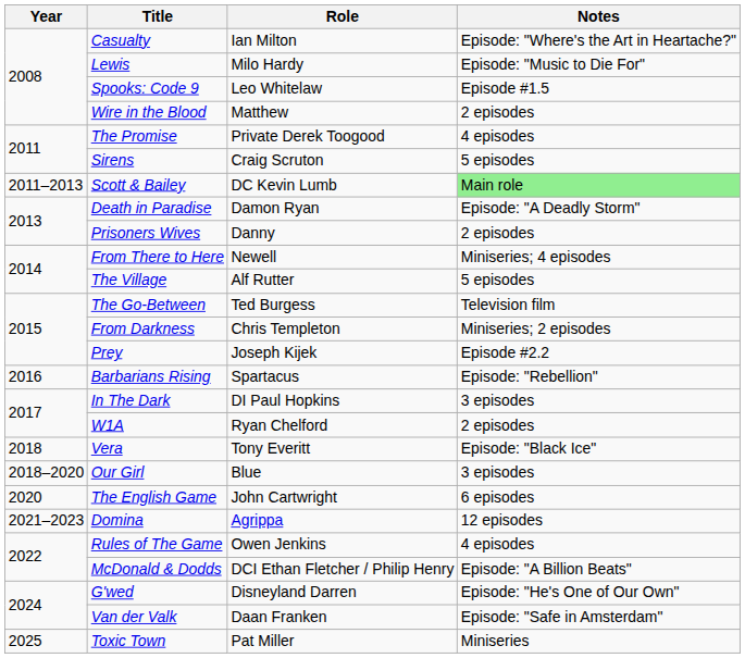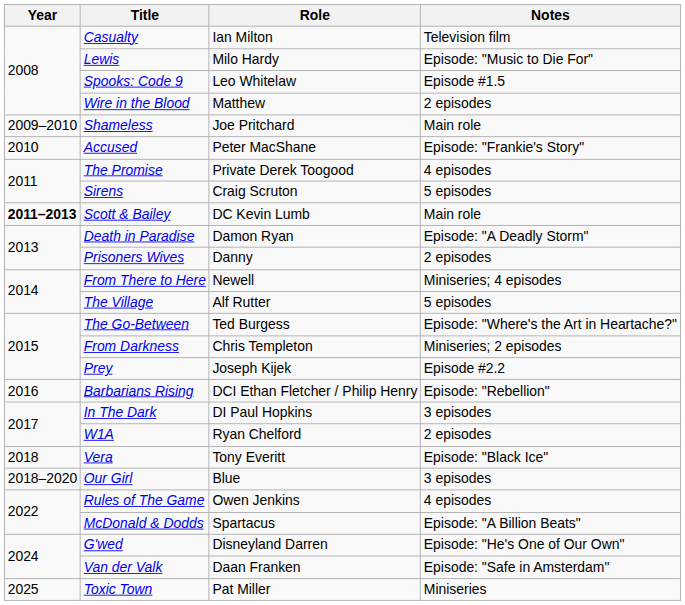 <table class="wikitable sortable">
 <tr>
 <th>Year</th>
 <th>Title</th>
 <th>Role</th>
 <th class="unsortable">Notes</th>
 </tr>
 <tr>
 <td rowspan="4">2008</td>
 <td><em><a href='#'>Casualty</a></em></td>
 <td>Ian Milton</td>
-<td>Episode: "Where's the Art in Heartache?"</td>
+<td>Television film</td>
 </tr>
 <tr>
 <td><em><a href='#'>Lewis</a></em></td>
 <td>Milo Hardy</td>
 <td>Episode: "Music to Die For"</td>
 </tr>
 <tr>
 <td><em><a href='#'>Spooks: Code 9</a></em></td>
 <td>Leo Whitelaw</td>
 <td>Episode #1.5</td>
 </tr>
 <tr>
 <td><em><a href='#'>Wire in the Blood</a></em></td>
 <td>Matthew</td>
 <td>2 episodes</td>
 </tr>
 <tr>
+<td>2009–2010</td>
+<td><em><a href='#'>Shameless</a></em></td>
+<td>Joe Pritchard</td>
+<td>Main role</td>
+</tr>
+<tr>
+<td>2010</td>
+<td><em><a href='#'>Accused</a></em></td>
+<td>Peter MacShane</td>
+<td>Episode: "Frankie's Story"</td>
+</tr>
+<tr>
 <td rowspan="2">2011</td>
 <td><em><a href='#'>The Promise</a></em></td>
 <td>Private Derek Toogood</td>
 <td>4 episodes</td>
 </tr>
 <tr>
 <td><em><a href='#'>Sirens</a></em></td>
 <td>Craig Scruton</td>
 <td>5 episodes</td>
 </tr>
 <tr>
-<td>2011–2013</td>
+<td><strong>2011–2013</strong></td>
 <td><em><a href='#'>Scott & Bailey</a></em></td>
 <td>DC Kevin Lumb</td>
-<td style="background: lightgreen;">Main role</td>
+<td>Main role</td>
 </tr>
 <tr>
 <td rowspan="2">2013</td>
 <td><em><a href='#'>Death in Paradise</a></em></td>
 <td>Damon Ryan</td>
 <td>Episode: "A Deadly Storm"</td>
 </tr>
 <tr>
 <td><em><a href='#'>Prisoners Wives</a></em></td>
 <td>Danny</td>
 <td>2 episodes</td>
 </tr>
 <tr>
 <td rowspan="2">2014</td>
 <td><em><a href='#'>From There to Here</a></em></td>
 <td>Newell</td>
 <td>Miniseries; 4 episodes</td>
 </tr>
 <tr>
 <td><em><a href='#'>The Village</a></em></td>
 <td>Alf Rutter</td>
 <td>5 episodes</td>
 </tr>
 <tr>
 <td rowspan="3">2015</td>
 <td><em><a href='#'>The Go-Between</a></em></td>
 <td>Ted Burgess</td>
-<td>Television film</td>
+<td>Episode: "Where's the Art in Heartache?"</td>
 </tr>
 <tr>
 <td><em><a href='#'>From Darkness</a></em></td>
 <td>Chris Templeton</td>
 <td>Miniseries; 2 episodes</td>
 </tr>
 <tr>
 <td><em><a href='#'>Prey</a></em></td>
 <td>Joseph Kijek</td>
 <td>Episode #2.2</td>
 </tr>
 <tr>
 <td>2016</td>
 <td><em><a href='#'>Barbarians Rising</a></em></td>
-<td>Spartacus</td>
+<td>DCI Ethan Fletcher / Philip Henry</td>
 <td>Episode: "Rebellion"</td>
 </tr>
 <tr>
 <td rowspan="2">2017</td>
 <td><em><a href='#'>In The Dark</a></em></td>
 <td>DI Paul Hopkins</td>
 <td>3 episodes</td>
 </tr>
 <tr>
 <td><em><a href='#'>W1A</a></em></td>
 <td>Ryan Chelford</td>
 <td>2 episodes</td>
 </tr>
 <tr>
 <td>2018</td>
 <td><em><a href='#'>Vera</a></em></td>
 <td>Tony Everitt</td>
 <td>Episode: "Black Ice"</td>
 </tr>
 <tr>
 <td>2018–2020</td>
 <td><em><a href='#'>Our Girl</a></em></td>
 <td>Blue</td>
 <td>3 episodes</td>
 </tr>
 <tr>
-<td>2020</td>
-<td><em><a href='#'>The English Game</a></em></td>
-<td>John Cartwright</td>
-<td>6 episodes</td>
-</tr>
-<tr>
-<td>2021–2023</td>
-<td><em><a href='#'>Domina</a></em></td>
-<td><a href='#'>Agrippa</a></td>
-<td>12 episodes</td>
-</tr>
-<tr>
 <td rowspan="2">2022</td>
 <td><em><a href='#'>Rules of The Game</a></em></td>
 <td>Owen Jenkins</td>
 <td>4 episodes</td>
 </tr>
 <tr>
 <td><em><a href='#'>McDonald & Dodds</a></em></td>
-<td>DCI Ethan Fletcher / Philip Henry</td>
+<td>Spartacus</td>
 <td>Episode: "A Billion Beats"</td>
 </tr>
 <tr>
 <td rowspan="2">2024</td>
 <td><em><a href='#'>G'wed</a></em></td>
 <td>Disneyland Darren</td>
 <td>Episode: "He's One of Our Own"</td>
 </tr>
 <tr>
 <td><em><a href='#'>Van der Valk</a></em></td>
 <td>Daan Franken</td>
 <td>Episode: "Safe in Amsterdam"</td>
 </tr>
 <tr>
 <td rowspan="2">2025</td>
 <td><em><a href='#'>Toxic Town</a></em></td>
 <td>Pat Miller</td>
 <td>Miniseries</td>
 </tr>
 </table>
